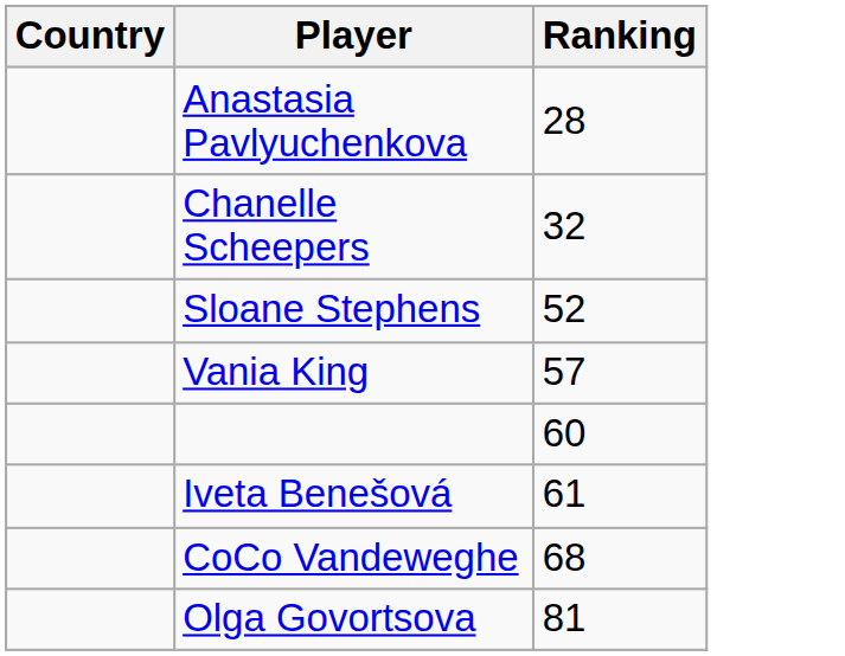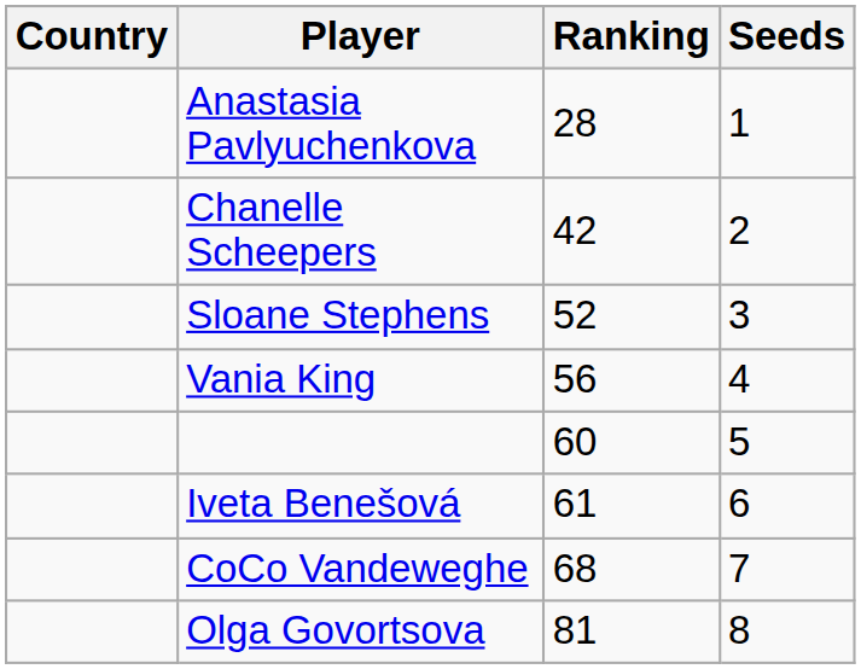 <table class="sortable wikitable">
 <tr>
 <th width="30">Country</th>
 <th width="140">Player</th>
 <th>Ranking</th>
+<th>Seeds</th>
 </tr>
 <tr>
 <td></td>
 <td><a href='#'>Anastasia Pavlyuchenkova</a></td>
 <td>28</td>
+<td>1</td>
 </tr>
 <tr>
 <td></td>
 <td><a href='#'>Chanelle Scheepers</a></td>
-<td>32</td>
+<td>42</td>
+<td>2</td>
 </tr>
 <tr>
 <td></td>
 <td><a href='#'>Sloane Stephens</a></td>
 <td>52</td>
+<td>3</td>
 </tr>
 <tr>
 <td></td>
 <td><a href='#'>Vania King</a></td>
-<td>57</td>
+<td>56</td>
+<td>4</td>
 </tr>
 <tr>
 <td></td>
 <td></td>
 <td>60</td>
+<td>5</td>
 </tr>
 <tr>
 <td></td>
 <td><a href='#'>Iveta Benešová</a></td>
 <td>61</td>
+<td>6</td>
 </tr>
 <tr>
 <td></td>
 <td><a href='#'>CoCo Vandeweghe</a></td>
 <td>68</td>
+<td>7</td>
 </tr>
 <tr>
 <td></td>
 <td><a href='#'>Olga Govortsova</a></td>
 <td>81</td>
+<td>8</td>
 </tr>
 </table>
